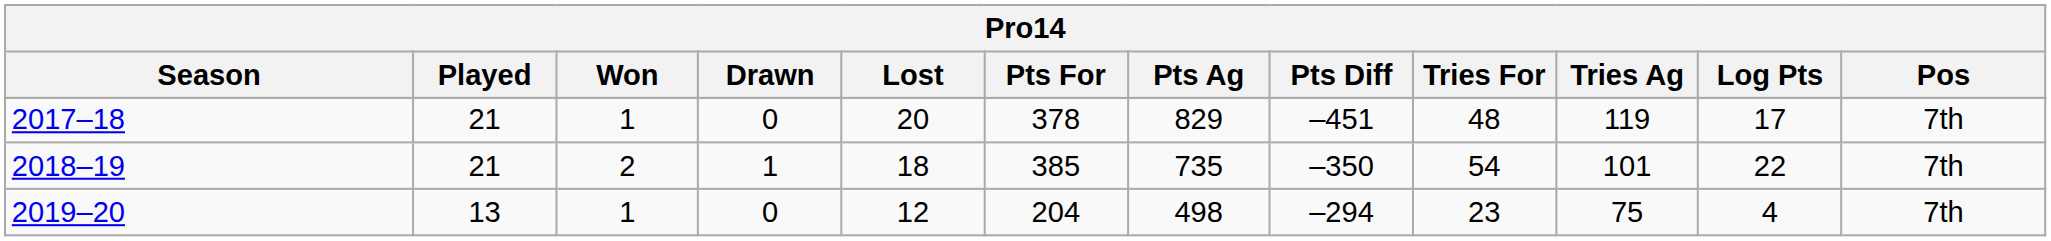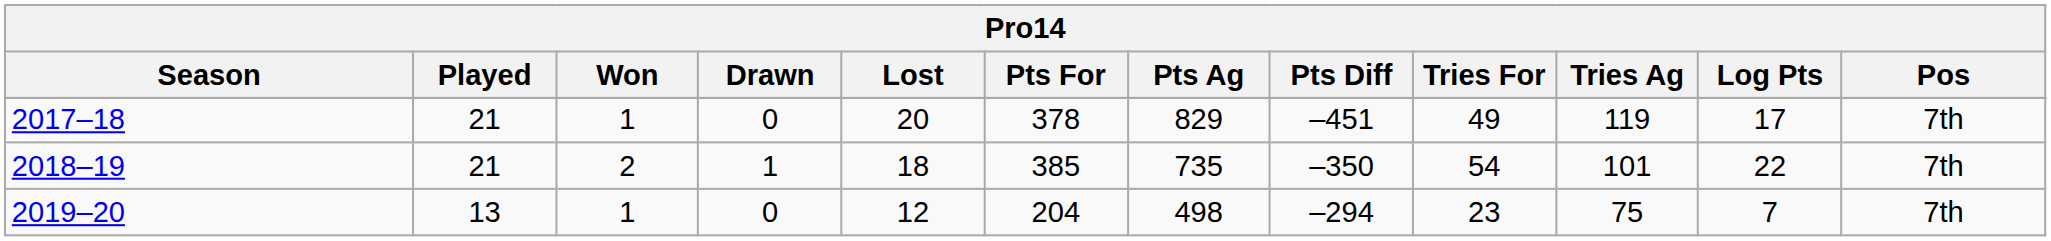 <table class="wikitable collapsible"  style="text-align:center; font-size:90%; width:80%">
 <tr>
 <th colspan=12>Pro14</th>
 </tr>
 <tr>
 <th style="width:20%;">Season</th>
 <th style="width:7%;">Played</th>
 <th style="width:7%;">Won</th>
 <th style="width:7%;">Drawn</th>
 <th style="width:7%;">Lost</th>
 <th style="width:7%;">Pts For</th>
 <th style="width:7%;">Pts Ag</th>
 <th style="width:7%;">Pts Diff</th>
 <th style="width:7%;">Tries For</th>
 <th style="width:7%;">Tries Ag</th>
 <th style="width:7%;">Log Pts</th>
 <th style="width:10%;">Pos</th>
 </tr>
 <tr>
 </tr>
 <tr>
 <td style="text-align:left;"><a href='#'>2017–18</a></td>
 <td>21</td>
 <td>1</td>
 <td>0</td>
 <td>20</td>
 <td>378</td>
 <td>829</td>
 <td>–451</td>
-<td>48</td>
+<td>49</td>
 <td>119</td>
 <td>17</td>
 <td>7th</td>
 </tr>
 <tr>
 <td style="text-align:left;"><a href='#'>2018–19</a></td>
 <td>21</td>
 <td>2</td>
 <td>1</td>
 <td>18</td>
 <td>385</td>
 <td>735</td>
 <td>–350</td>
 <td>54</td>
 <td>101</td>
 <td>22</td>
 <td>7th</td>
 </tr>
 <tr>
 <td style="text-align:left;"><a href='#'>2019–20</a></td>
 <td>13</td>
 <td>1</td>
 <td>0</td>
 <td>12</td>
 <td>204</td>
 <td>498</td>
 <td>–294</td>
 <td>23</td>
 <td>75</td>
-<td>4</td>
+<td>7</td>
 <td>7th</td>
 </tr>
 </table>
